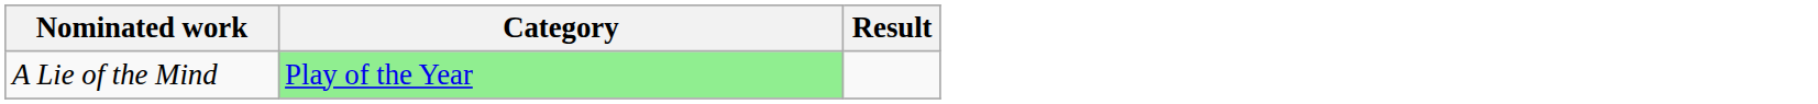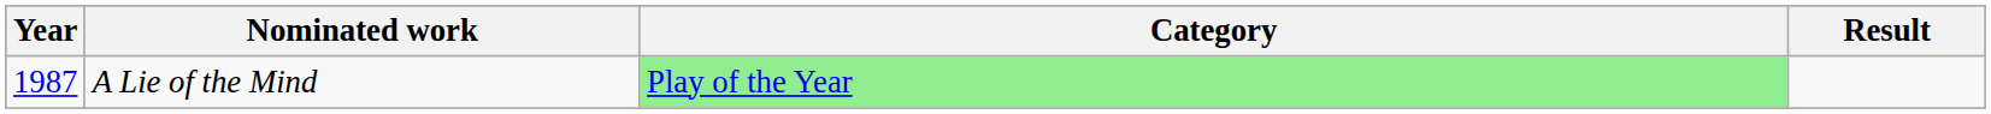 <table class=wikitable>
 <tr>
+<th width=4%>Year</th>
 <th width=28%>Nominated work</th>
 <th width=58%>Category</th>
 <th width=10%>Result</th>
 </tr>
 <tr>
+<td><a href='#'>1987</a></td>
 <td><em>A Lie of the Mind</em></td>
 <td style="background: lightgreen;"><a href='#'>Play of the Year</a></td>
 <td></td>
 </tr>
 </table>
